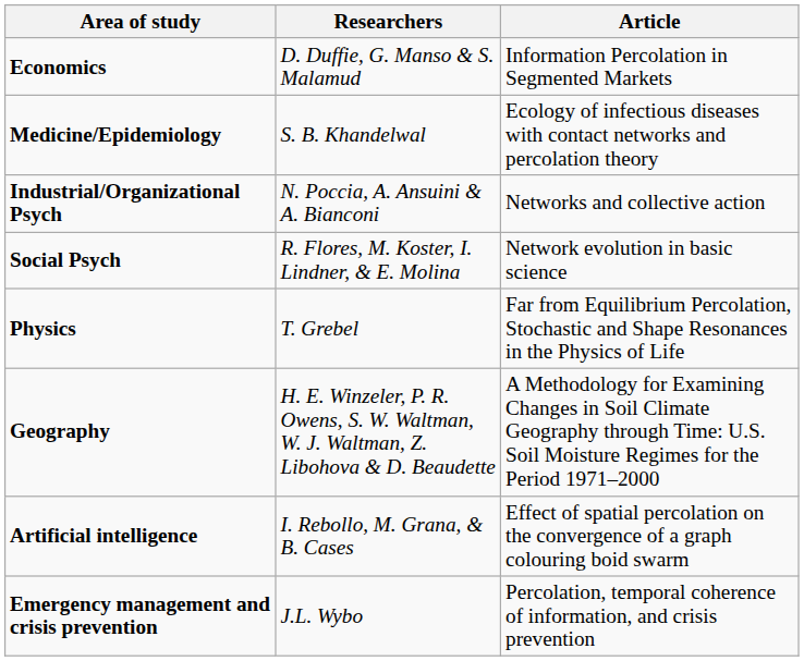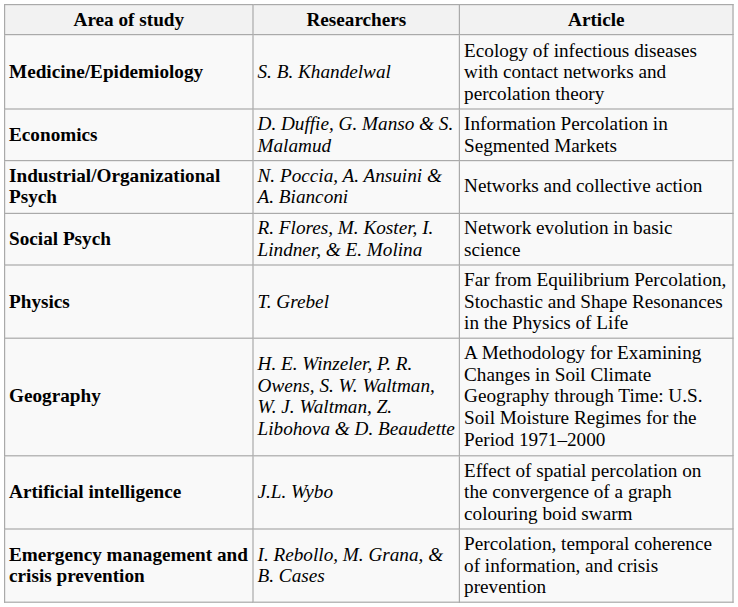 <table class="wikitable">
 <tr>
 <th>Area of study</th>
 <th>Researchers</th>
 <th>Article</th>
 </tr>
 <tr>
+<td><strong>Medicine/Epidemiology</strong></td>
+<td><em>S. B. Khandelwal</em></td>
+<td>Ecology of infectious diseases with contact networks and percolation theory</td>
+</tr>
+<tr>
 <td><strong>Economics</strong></td>
 <td><em>D. Duffie, G. Manso & S. Malamud</em></td>
 <td>Information Percolation in Segmented Markets</td>
-</tr>
-<tr>
-<td><strong>Medicine/Epidemiology</strong></td>
-<td><em>S. B. Khandelwal</em></td>
-<td>Ecology of infectious diseases with contact networks and percolation theory</td>
 </tr>
 <tr>
 <td><strong>Industrial/Organizational Psych</strong></td>
 <td><em>N. Poccia, A. Ansuini & A. Bianconi</em></td>
 <td>Networks and collective action</td>
 </tr>
 <tr>
 <td><strong>Social Psych</strong></td>
 <td><em>R. Flores, M. Koster, I. Lindner, & E. Molina</em></td>
 <td>Network evolution in basic science</td>
 </tr>
 <tr>
 <td><strong>Physics</strong></td>
 <td><em>T. Grebel</em></td>
 <td>Far from Equilibrium Percolation, Stochastic and Shape Resonances in the Physics of Life</td>
 </tr>
 <tr>
 <td><strong>Geography</strong></td>
 <td><em>H. E. Winzeler, P. R. Owens, S. W. Waltman, W. J. Waltman, Z. Libohova & D. Beaudette</em></td>
 <td>A Methodology for Examining Changes in Soil Climate Geography through Time: U.S. Soil Moisture Regimes for the Period 1971–2000</td>
 </tr>
 <tr>
 <td><strong>Artificial intelligence</strong></td>
-<td><em>I. Rebollo, M. Grana, & B. Cases</em></td>
+<td><em>J.L. Wybo</em></td>
 <td>Effect of spatial percolation on the convergence of a graph colouring boid swarm</td>
 </tr>
 <tr>
 <td><strong>Emergency management and crisis prevention</strong></td>
-<td><em>J.L. Wybo</em></td>
+<td><em>I. Rebollo, M. Grana, & B. Cases</em></td>
 <td>Percolation, temporal coherence of information, and crisis prevention</td>
 </tr>
 </table>
